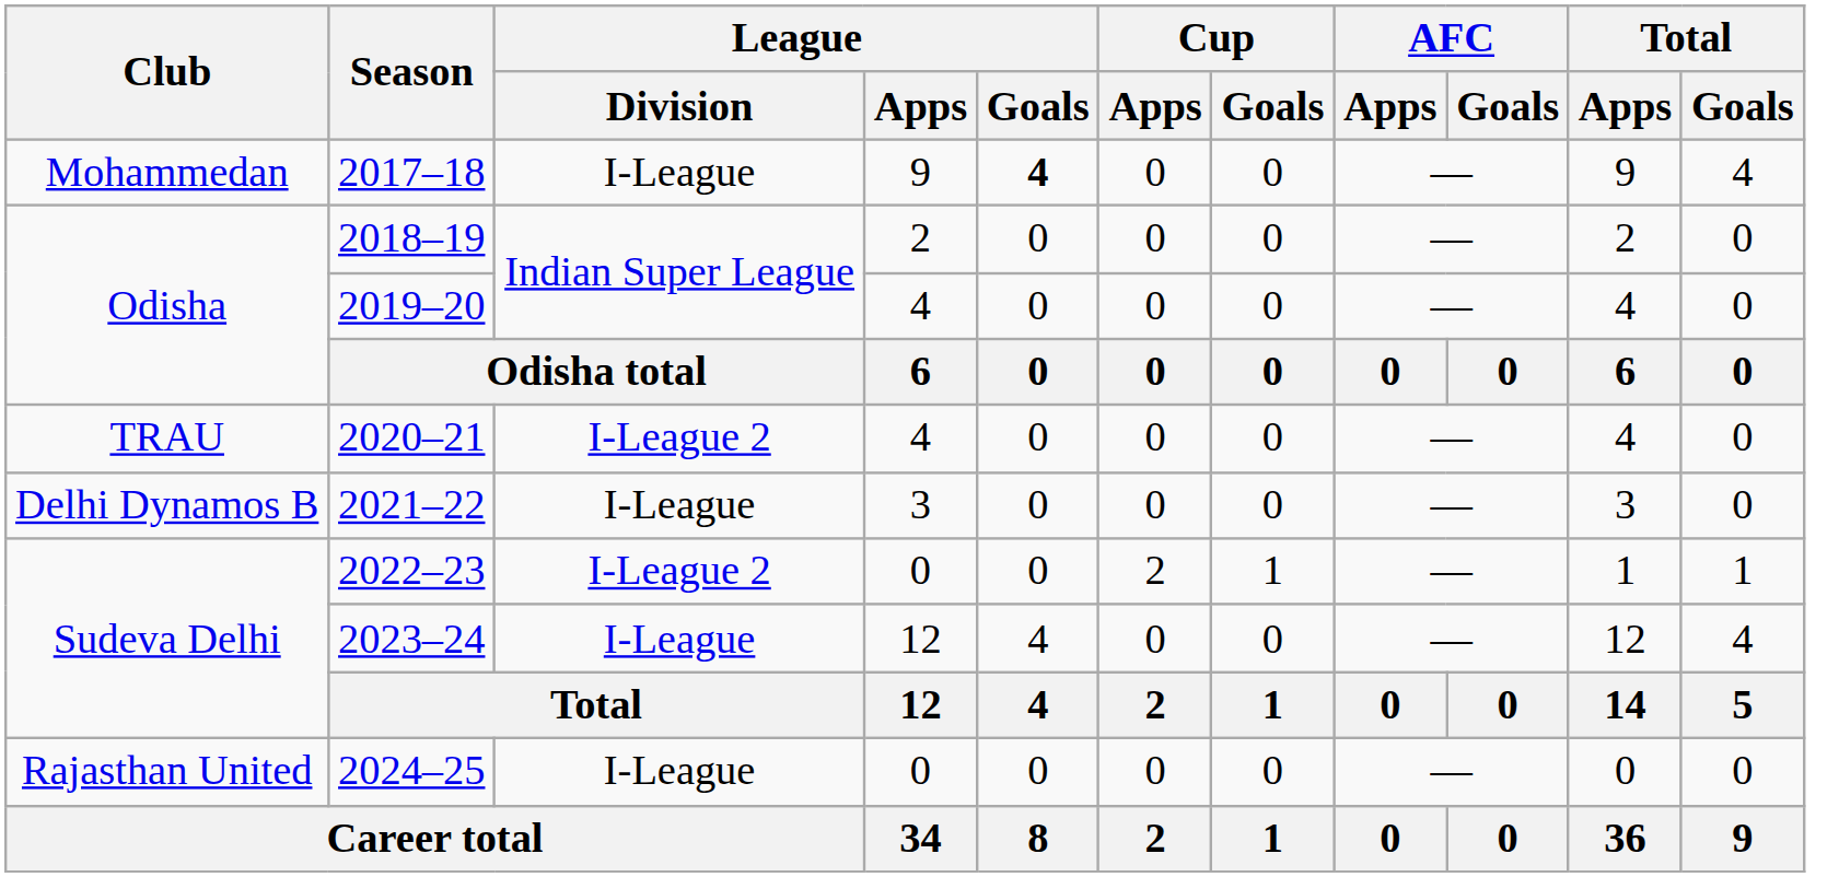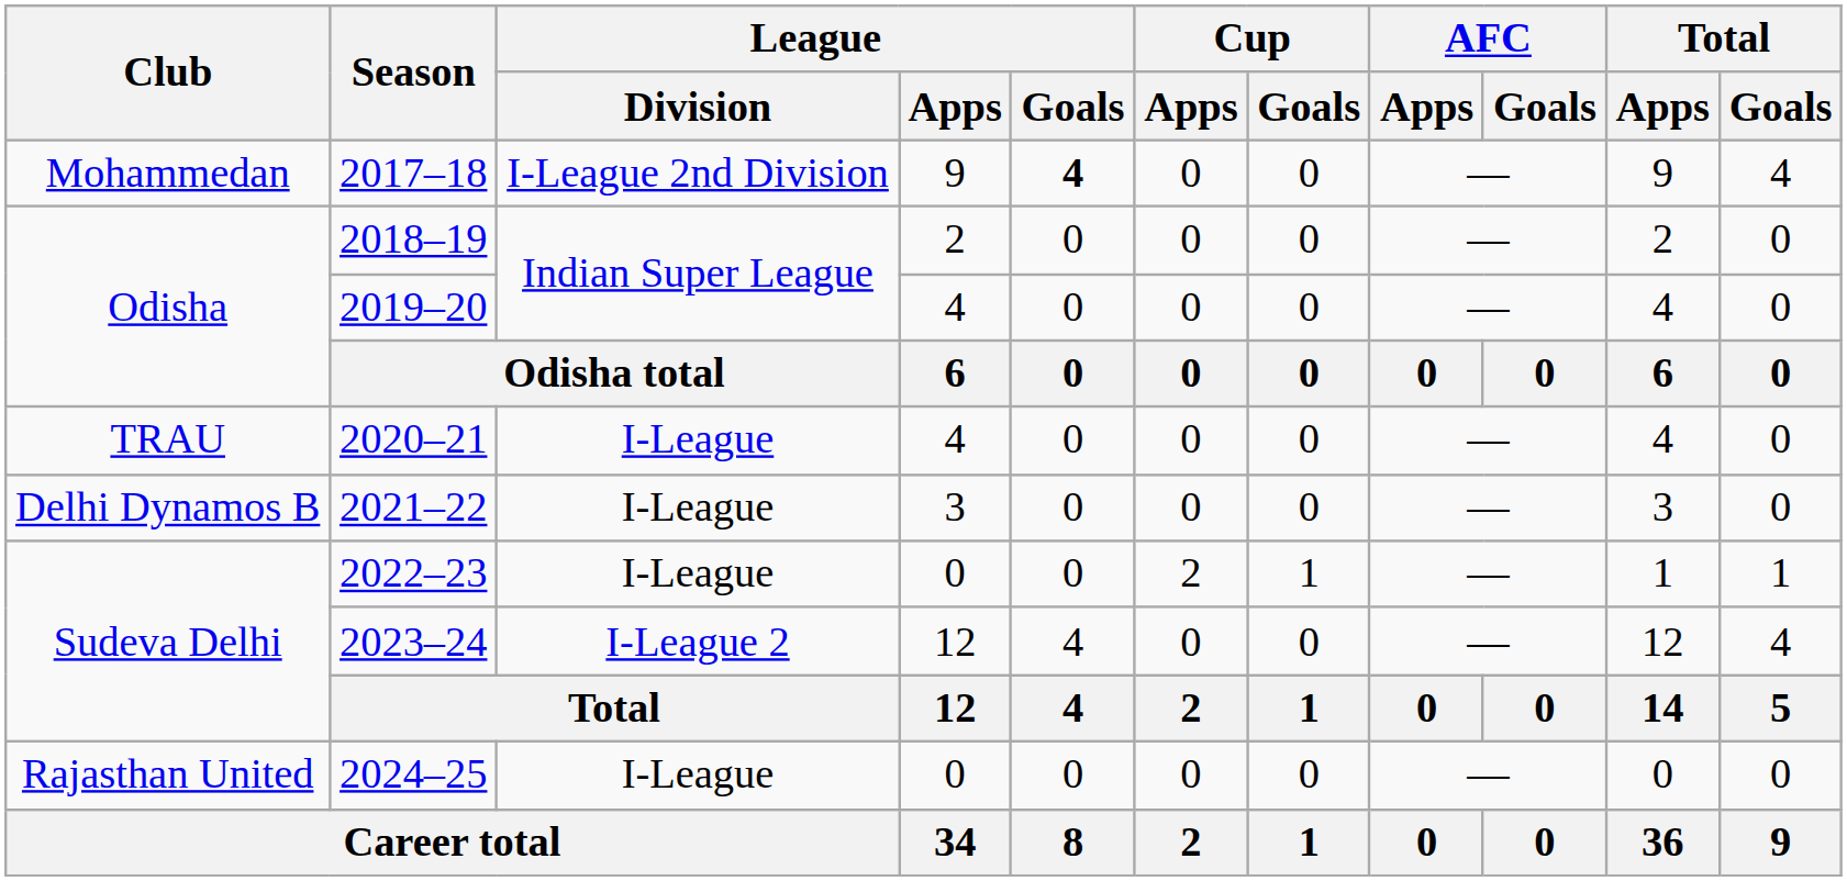 <table class=wikitable style=text-align:center>
 <tr>
 <th rowspan="2">Club</th>
 <th rowspan="2">Season</th>
 <th colspan="3">League</th>
 <th colspan="2">Cup</th>
 <th colspan="2"><a href='#'>AFC</a></th>
 <th colspan="2">Total</th>
 </tr>
 <tr>
 <th>Division</th>
 <th>Apps</th>
 <th>Goals</th>
 <th>Apps</th>
 <th>Goals</th>
 <th>Apps</th>
 <th>Goals</th>
 <th>Apps</th>
 <th>Goals</th>
 </tr>
 <tr>
 <td rowspan="1"><a href='#'>Mohammedan</a></td>
 <td><a href='#'>2017–18</a></td>
-<td rowspan="1">I-League</td>
+<td rowspan="1"><a href='#'>I-League 2nd Division</a></td>
 <td>9</td>
 <td><strong>4</strong></td>
 <td>0</td>
 <td>0</td>
 <td colspan="2">—</td>
 <td>9</td>
 <td>4</td>
 </tr>
 <tr>
 <td rowspan="3"><a href='#'>Odisha</a></td>
 <td><a href='#'>2018–19</a></td>
 <td rowspan="2"><a href='#'>Indian Super League</a></td>
 <td>2</td>
 <td>0</td>
 <td>0</td>
 <td>0</td>
 <td colspan="2">—</td>
 <td>2</td>
 <td>0</td>
 </tr>
 <tr>
 <td><a href='#'>2019–20</a></td>
 <td>4</td>
 <td>0</td>
 <td>0</td>
 <td>0</td>
 <td colspan="2">—</td>
 <td>4</td>
 <td>0</td>
 </tr>
 <tr>
 <th colspan="2">Odisha total</th>
 <th>6</th>
 <th>0</th>
 <th>0</th>
 <th>0</th>
 <th>0</th>
 <th>0</th>
 <th>6</th>
 <th>0</th>
 </tr>
 <tr>
 <td rowspan="1"><a href='#'>TRAU</a></td>
 <td><a href='#'>2020–21</a></td>
-<td rowspan="1"><a href='#'>I-League 2</a></td>
+<td rowspan="1"><a href='#'>I-League</a></td>
 <td>4</td>
 <td>0</td>
 <td>0</td>
 <td>0</td>
 <td colspan="2">—</td>
 <td>4</td>
 <td>0</td>
 </tr>
 <tr>
 <td rowspan="1"><a href='#'>Delhi Dynamos B</a></td>
 <td><a href='#'>2021–22</a></td>
 <td rowspan="1">I-League</td>
 <td>3</td>
 <td>0</td>
 <td>0</td>
 <td>0</td>
 <td colspan="2">—</td>
 <td>3</td>
 <td>0</td>
 </tr>
 <tr>
 <td rowspan="3"><a href='#'>Sudeva Delhi</a></td>
 <td><a href='#'>2022–23</a></td>
-<td rowspan="1"><a href='#'>I-League 2</a></td>
+<td rowspan="1">I-League</td>
 <td>0</td>
 <td>0</td>
 <td>2</td>
 <td>1</td>
 <td colspan="2">—</td>
 <td>1</td>
 <td>1</td>
 </tr>
 <tr>
 <td><a href='#'>2023–24</a></td>
-<td rowspan="1"><a href='#'>I-League</a></td>
+<td rowspan="1"><a href='#'>I-League 2</a></td>
 <td>12</td>
 <td>4</td>
 <td>0</td>
 <td>0</td>
 <td colspan="2">—</td>
 <td>12</td>
 <td>4</td>
 </tr>
 <tr>
 <th colspan="2">Total</th>
 <th>12</th>
 <th>4</th>
 <th>2</th>
 <th>1</th>
 <th>0</th>
 <th>0</th>
 <th>14</th>
 <th>5</th>
 </tr>
 <tr>
 <td rowspan="1"><a href='#'>Rajasthan United</a></td>
 <td><a href='#'>2024–25</a></td>
 <td rowspan="1">I-League</td>
 <td>0</td>
 <td>0</td>
 <td>0</td>
 <td>0</td>
 <td colspan="2">—</td>
 <td>0</td>
 <td>0</td>
 </tr>
 <tr>
 <th colspan="3">Career total</th>
 <th>34</th>
 <th>8</th>
 <th>2</th>
 <th>1</th>
 <th>0</th>
 <th>0</th>
 <th>36</th>
 <th>9</th>
 </tr>
 </table>
